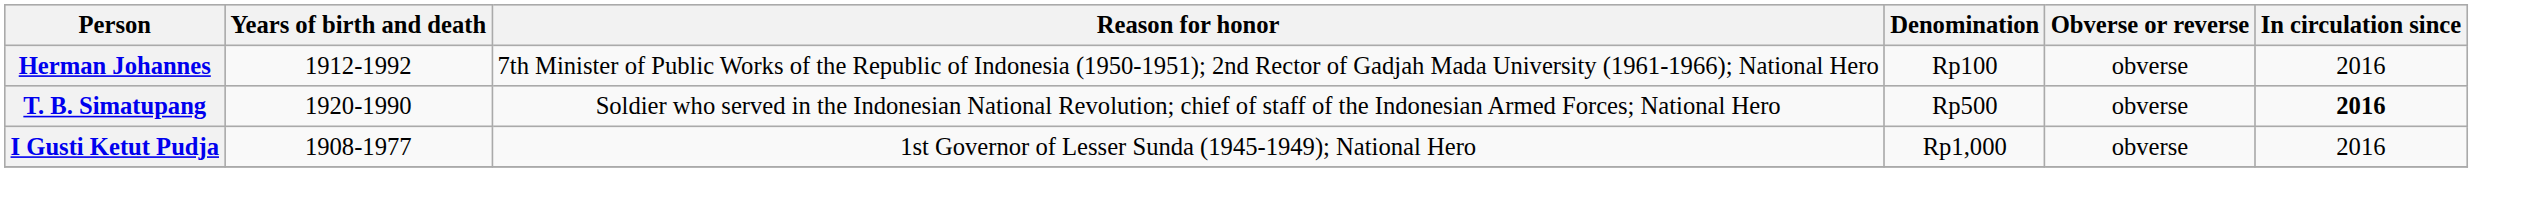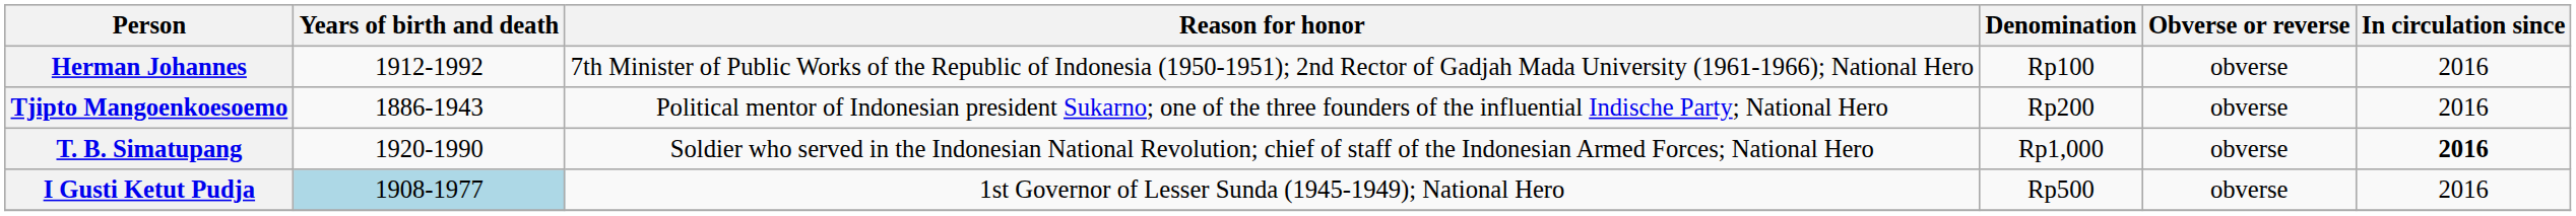 <table class="wikitable" style="font-size:95%; text-align:center;">
 <tr>
 <th>Person</th>
 <th>Years of birth and death</th>
 <th>Reason for honor</th>
 <th>Denomination</th>
 <th>Obverse or reverse</th>
 <th>In circulation since</th>
 </tr>
 <tr>
 <th><a href='#'>Herman Johannes</a></th>
 <td>1912-1992</td>
 <td>7th Minister of Public Works of the Republic of Indonesia (1950-1951); 2nd Rector of Gadjah Mada University (1961-1966); National Hero</td>
 <td>Rp100</td>
 <td>obverse</td>
 <td>2016</td>
 </tr>
 <tr>
+<th><a href='#'>Tjipto Mangoenkoesoemo</a></th>
+<td>1886-1943</td>
+<td>Political mentor of Indonesian president <a href='#'>Sukarno</a>; one of the three founders of the influential <a href='#'>Indische Party</a>; National Hero</td>
+<td>Rp200</td>
+<td>obverse</td>
+<td>2016</td>
+</tr>
+<tr>
 <th><a href='#'>T. B. Simatupang</a></th>
 <td>1920-1990</td>
 <td>Soldier who served in the Indonesian National Revolution; chief of staff of the Indonesian Armed Forces; National Hero</td>
-<td>Rp500</td>
+<td>Rp1,000</td>
 <td>obverse</td>
 <td><strong>2016</strong></td>
 </tr>
 <tr>
 <th><a href='#'>I Gusti Ketut Pudja</a></th>
-<td>1908-1977</td>
+<td style="background: lightblue;">1908-1977</td>
 <td>1st Governor of Lesser Sunda (1945-1949); National Hero</td>
-<td>Rp1,000</td>
+<td>Rp500</td>
 <td>obverse</td>
 <td>2016</td>
 </tr>
 <tr>
 </tr>
 </table>
